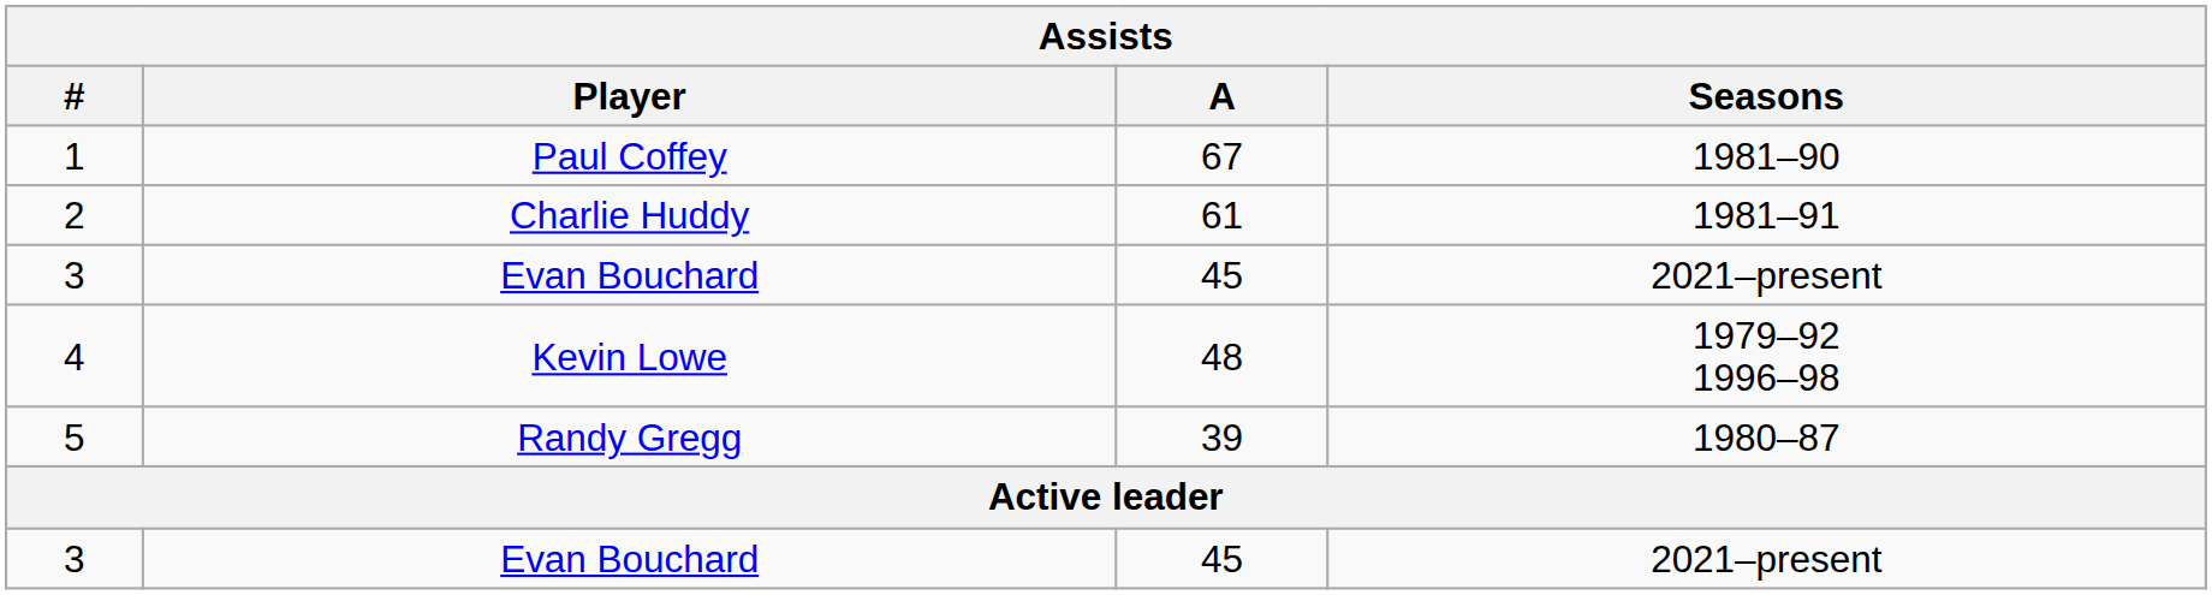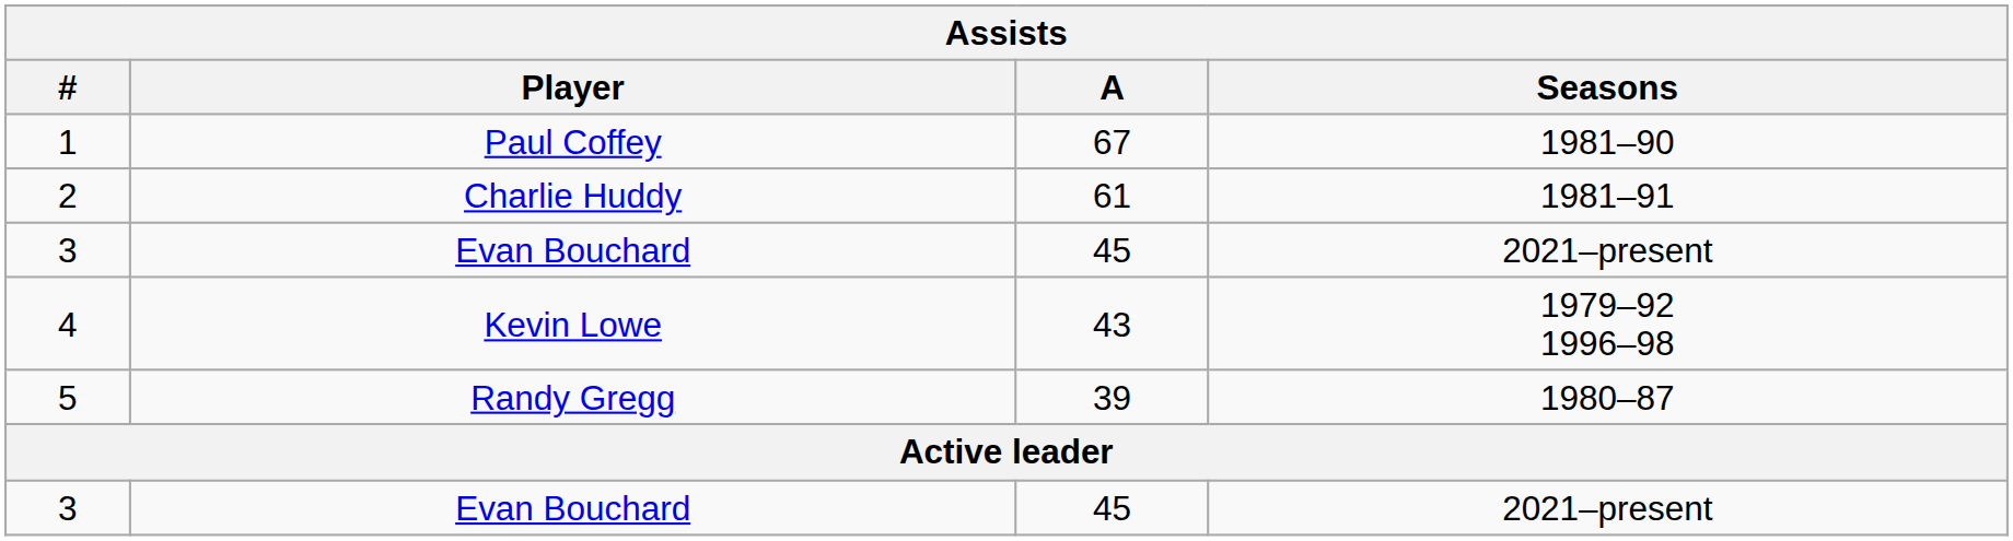 <table class="wikitable" style="text-align: center; font-size: 95%" width="70%">
 <tr>
 <th colspan="4">Assists</th>
 </tr>
 <tr>
 <th>#</th>
 <th>Player</th>
 <th>A</th>
 <th>Seasons</th>
 </tr>
 <tr>
 <td>1</td>
 <td><a href='#'>Paul Coffey</a></td>
 <td>67</td>
 <td>1981–90</td>
 </tr>
 <tr>
 <td>2</td>
 <td><a href='#'>Charlie Huddy</a></td>
 <td>61</td>
 <td>1981–91</td>
 </tr>
 <tr>
 <td>3</td>
 <td><a href='#'>Evan Bouchard</a></td>
 <td>45</td>
 <td>2021–present</td>
 </tr>
 <tr>
 <td>4</td>
 <td><a href='#'>Kevin Lowe</a></td>
-<td>48</td>
+<td>43</td>
 <td>1979–92<br>1996–98</td>
 </tr>
 <tr>
 <td>5</td>
 <td><a href='#'>Randy Gregg</a></td>
 <td>39</td>
 <td>1980–87</td>
 </tr>
 <tr>
 <th colspan="4">Active leader</th>
 </tr>
 <tr>
 <td>3</td>
 <td><a href='#'>Evan Bouchard</a></td>
 <td>45</td>
 <td>2021–present</td>
 </tr>
 </table>
